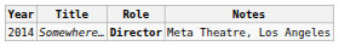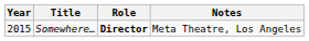 <table class="wikitable">
 <tr>
 <th>Year</th>
 <th>Title</th>
 <th>Role</th>
 <th>Notes</th>
 </tr>
 <tr>
-<td>2014</td>
+<td>2015</td>
 <td><em>Somewhere…</em></td>
 <td><strong>Director</strong></td>
 <td>Meta Theatre, Los Angeles</td>
 </tr>
 </table>
